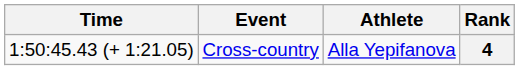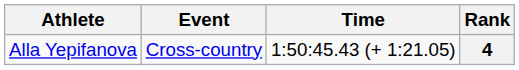 <table class=wikitable style="font-size:90%">
 <tr>
+<th>Athlete</th>
+<th>Event</th>
 <th>Time</th>
-<th>Event</th>
-<th>Athlete</th>
 <th>Rank</th>
 </tr>
 <tr>
+<td><a href='#'>Alla Yepifanova</a></td>
+<td><a href='#'>Cross-country</a></td>
 <td align=center>1:50:45.43 (+ 1:21.05)</td>
-<td><a href='#'>Cross-country</a></td>
-<td><a href='#'>Alla Yepifanova</a></td>
 <th align=center>4</th>
 </tr>
 </table>
